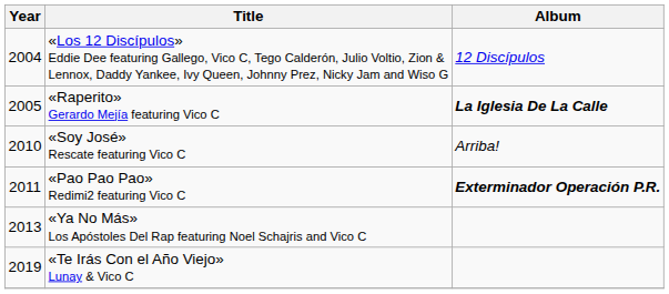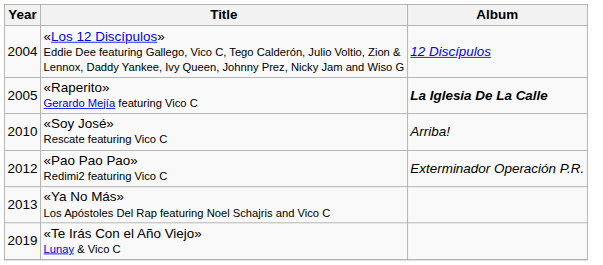 <table class="wikitable">
 <tr>
 <th align="center">Year</th>
 <th align="center">Title</th>
 <th align="center">Album</th>
 </tr>
 <tr>
 <td align="center">2004</td>
 <td>«<a href='#'>Los 12 Discípulos</a>»<br><small>Eddie Dee featuring Gallego, Vico C, Tego Calderón, Julio Voltio, Zion &<br>Lennox, Daddy Yankee, Ivy Queen, Johnny Prez, Nicky Jam and Wiso G</small></td>
 <td><em><a href='#'>12 Discípulos</a></em></td>
 </tr>
 <tr>
 <td align="center">2005</td>
 <td>«Raperito»<br><small><a href='#'>Gerardo Mejía</a> featuring Vico C</small></td>
 <td><strong><em>La Iglesia De La Calle</em></strong></td>
 </tr>
 <tr>
 <td align="center">2010</td>
 <td>«Soy José»<br><small>Rescate featuring Vico C</small></td>
 <td><em>Arriba!</em></td>
 </tr>
 <tr>
-<td align="center">2011</td>
+<td align="center">2012</td>
 <td>«Pao Pao Pao»<br><small>Redimi2 featuring Vico C</small></td>
-<td><strong><em>Exterminador Operación P.R.</em></strong></td>
+<td><em>Exterminador Operación P.R.</em></td>
 </tr>
 <tr>
 <td align="center">2013</td>
 <td>«Ya No Más»<br><small>Los Apóstoles Del Rap featuring Noel Schajris and Vico C</small></td>
 <td></td>
 </tr>
 <tr>
 <td>2019</td>
 <td>«Te Irás Con el Año Viejo»<br><small><a href='#'>Lunay</a> & Vico C</small></td>
 <td></td>
 </tr>
 <tr>
 </tr>
 </table>
